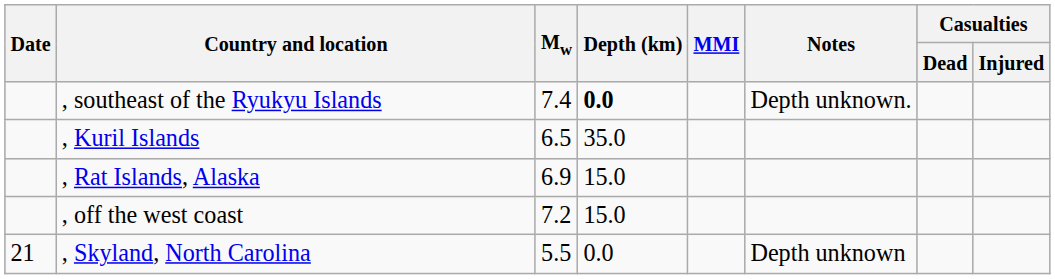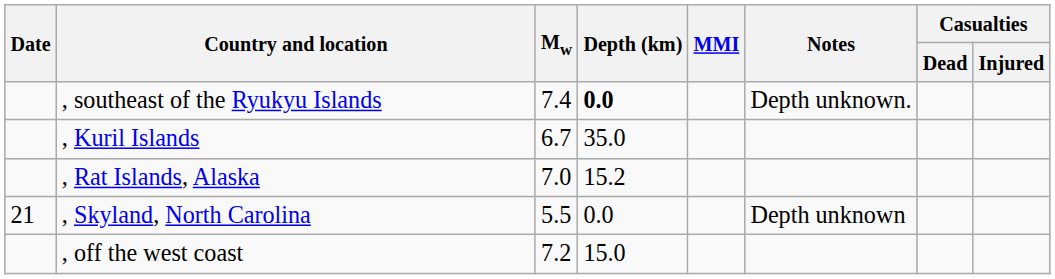 <table class="wikitable sortable sort-under" style="border:1px black; margin-left:1em;">
 <tr>
 <th rowspan="2"><small>Date</small></th>
 <th rowspan="2" style="width: 310px"><small>Country and location</small></th>
 <th rowspan="2"><small>M<sub>w</sub></small></th>
 <th rowspan="2"><small>Depth (km)</small></th>
 <th rowspan="2"><small><a href='#'>MMI</a></small></th>
 <th rowspan="2" class="unsortable"><small>Notes</small></th>
 <th colspan="2"><small>Casualties</small></th>
 </tr>
 <tr>
 <th><small>Dead</small></th>
 <th><small>Injured</small></th>
 </tr>
 <tr>
 <td></td>
 <td>, southeast of the <a href='#'>Ryukyu Islands</a></td>
 <td>7.4</td>
 <td><strong>0.0</strong></td>
 <td></td>
 <td>Depth unknown.</td>
 <td></td>
 <td></td>
 </tr>
 <tr>
 <td></td>
 <td>, <a href='#'>Kuril Islands</a></td>
-<td>6.5</td>
+<td>6.7</td>
 <td>35.0</td>
 <td></td>
 <td></td>
 <td></td>
 <td></td>
 </tr>
 <tr>
 <td></td>
 <td>, <a href='#'>Rat Islands</a>, <a href='#'>Alaska</a></td>
-<td>6.9</td>
-<td>15.0</td>
-<td></td>
-<td></td>
-<td></td>
-<td></td>
-</tr>
-<tr>
-<td></td>
-<td>, off the west coast</td>
-<td>7.2</td>
-<td>15.0</td>
+<td>7.0</td>
+<td>15.2</td>
 <td></td>
 <td></td>
 <td></td>
 <td></td>
 </tr>
 <tr>
 <td>21</td>
 <td>, <a href='#'>Skyland</a>, <a href='#'>North Carolina</a></td>
 <td>5.5</td>
 <td>0.0</td>
 <td></td>
 <td>Depth unknown</td>
 <td></td>
 <td></td>
 </tr>
+<tr>
+<td></td>
+<td>, off the west coast</td>
+<td>7.2</td>
+<td>15.0</td>
+<td></td>
+<td></td>
+<td></td>
+<td></td>
+</tr>
 </table>
